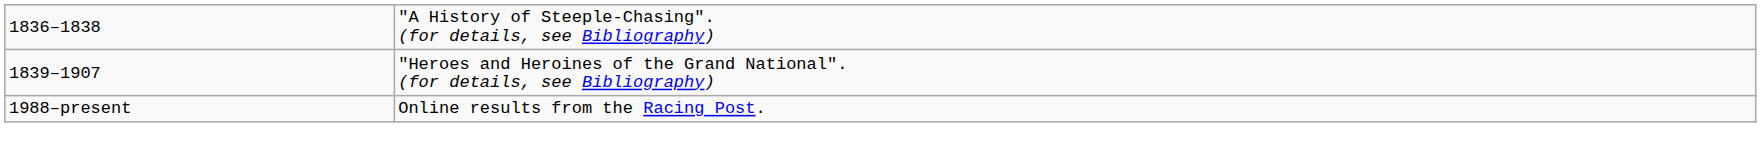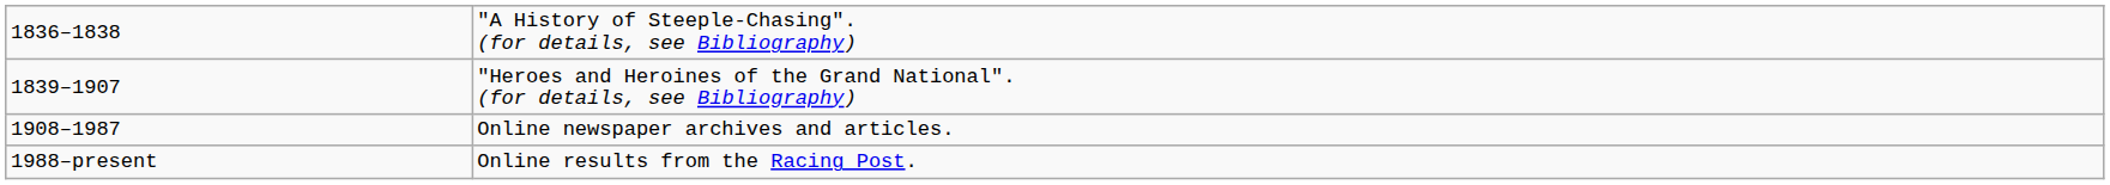 <table class="wikitable"  style="width:90%; font-size:85%;">
 <tr>
 <td>1836–1838</td>
 <td>"A History of Steeple-Chasing".<br><em>(for details, see <a href='#'>Bibliography</a>)</em></td>
 </tr>
 <tr>
 <td>1839–1907</td>
 <td>"Heroes and Heroines of the Grand National".<br><em>(for details, see <a href='#'>Bibliography</a>)</em></td>
 </tr>
 <tr>
+<td>1908–1987</td>
+<td>Online newspaper archives and articles.</td>
+</tr>
+<tr>
 <td>1988–present</td>
 <td>Online results from the <a href='#'>Racing Post</a>.</td>
 </tr>
 </table>
